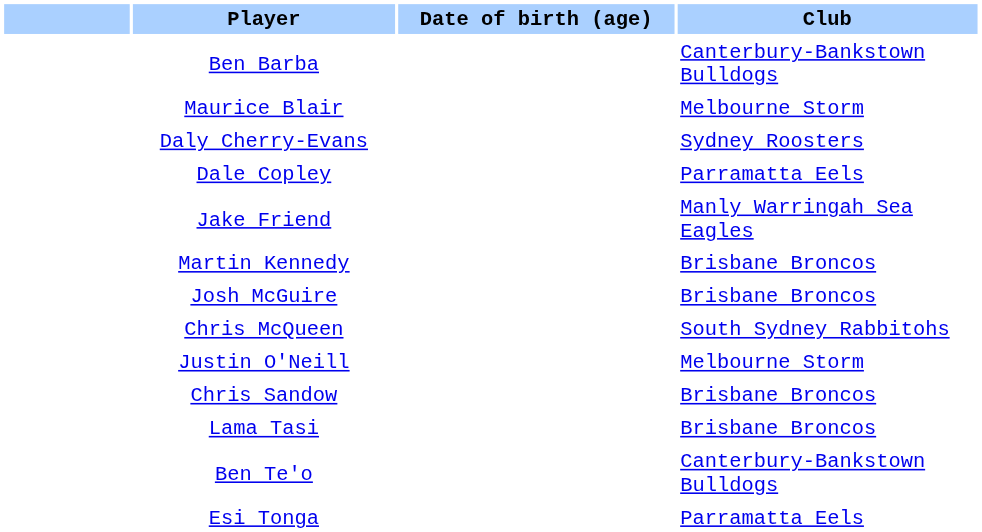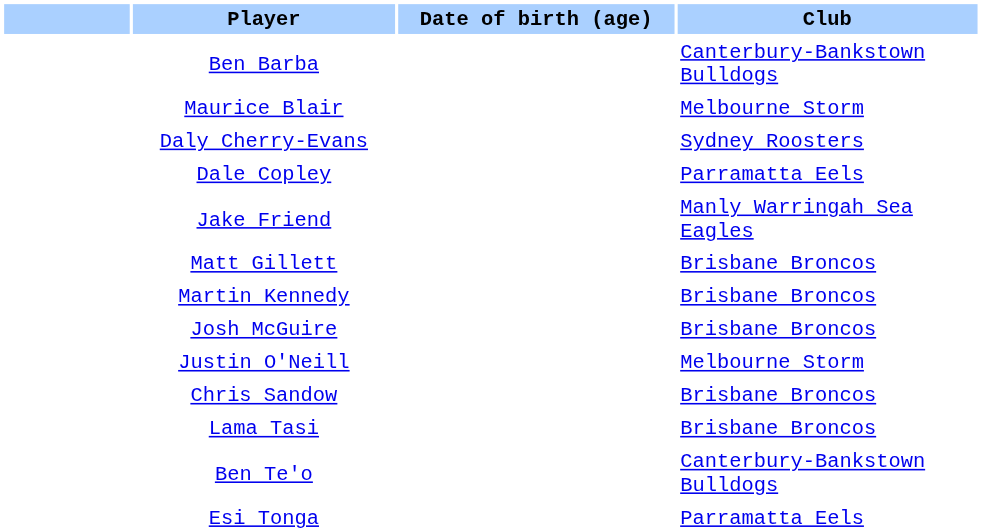 <table class="sortable" border="0" cellspacing="2" cellpadding="2" style="width:100%;">
 <tr style="background:#AAD0FF">
 <th width=10%></th>
 <th width=21%>Player</th>
 <th width=22%>Date of birth (age)</th>
 <th width=24%>Club</th>
 </tr>
 <tr>
 <td style="text-align:center;"></td>
 <td style="text-align:center;"><a href='#'>Ben Barba</a></td>
 <td style="text-align:center;"></td>
 <td> <a href='#'>Canterbury-Bankstown Bulldogs</a></td>
 </tr>
 <tr>
 <td style="text-align:center;"></td>
 <td style="text-align:center;"><a href='#'>Maurice Blair</a></td>
 <td style="text-align:center;"></td>
 <td> <a href='#'>Melbourne Storm</a></td>
 </tr>
 <tr>
 <td style="text-align:center;"></td>
 <td style="text-align:center;"><a href='#'>Daly Cherry-Evans</a></td>
 <td style="text-align:center;"></td>
 <td> <a href='#'>Sydney Roosters</a></td>
 </tr>
 <tr>
 <td style="text-align:center;"></td>
 <td style="text-align:center;"><a href='#'>Dale Copley</a></td>
 <td style="text-align:center;"></td>
 <td> <a href='#'>Parramatta Eels</a></td>
 </tr>
 <tr>
 <td style="text-align:center;"></td>
 <td style="text-align:center;"><a href='#'>Jake Friend</a></td>
 <td style="text-align:center;"></td>
 <td> <a href='#'>Manly Warringah Sea Eagles</a></td>
 </tr>
 <tr>
 <td style="text-align:center;"></td>
+<td style="text-align:center;"><a href='#'>Matt Gillett</a></td>
+<td style="text-align:center;"></td>
+<td> <a href='#'>Brisbane Broncos</a></td>
+</tr>
+<tr>
+<td style="text-align:center;"></td>
 <td style="text-align:center;"><a href='#'>Martin Kennedy</a></td>
 <td style="text-align:center;"></td>
 <td> <a href='#'>Brisbane Broncos</a></td>
 </tr>
 <tr>
 <td style="text-align:center;"></td>
 <td style="text-align:center;"><a href='#'>Josh McGuire</a></td>
 <td style="text-align:center;"></td>
 <td> <a href='#'>Brisbane Broncos</a></td>
-</tr>
-<tr>
-<td style="text-align:center;"></td>
-<td style="text-align:center;"><a href='#'>Chris McQueen</a></td>
-<td style="text-align:center;"></td>
-<td> <a href='#'>South Sydney Rabbitohs</a></td>
 </tr>
 <tr>
 <td style="text-align:center;"></td>
 <td style="text-align:center;"><a href='#'>Justin O'Neill</a></td>
 <td style="text-align:center;"></td>
 <td> <a href='#'>Melbourne Storm</a></td>
 </tr>
 <tr>
 <td style="text-align:center;"></td>
 <td style="text-align:center;"><a href='#'>Chris Sandow</a></td>
 <td style="text-align:center;"></td>
 <td> <a href='#'>Brisbane Broncos</a></td>
 </tr>
 <tr>
 <td style="text-align:center;"></td>
 <td style="text-align:center;"><a href='#'>Lama Tasi</a></td>
 <td style="text-align:center;"></td>
 <td> <a href='#'>Brisbane Broncos</a></td>
 </tr>
 <tr>
 <td style="text-align:center;"></td>
 <td style="text-align:center;"><a href='#'>Ben Te'o</a></td>
 <td style="text-align:center;"></td>
 <td> <a href='#'>Canterbury-Bankstown Bulldogs</a></td>
 </tr>
 <tr>
 <td style="text-align:center;"></td>
 <td style="text-align:center;"><a href='#'>Esi Tonga</a></td>
 <td style="text-align:center;"></td>
 <td> <a href='#'>Parramatta Eels</a></td>
 </tr>
 </table>
